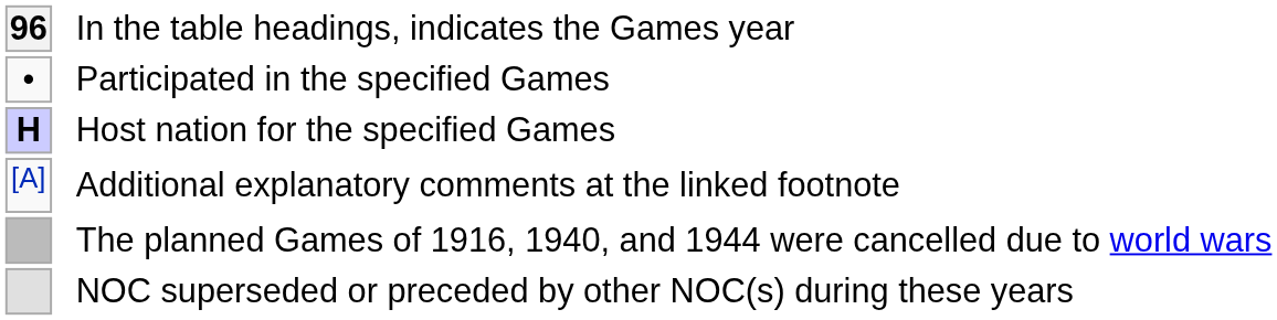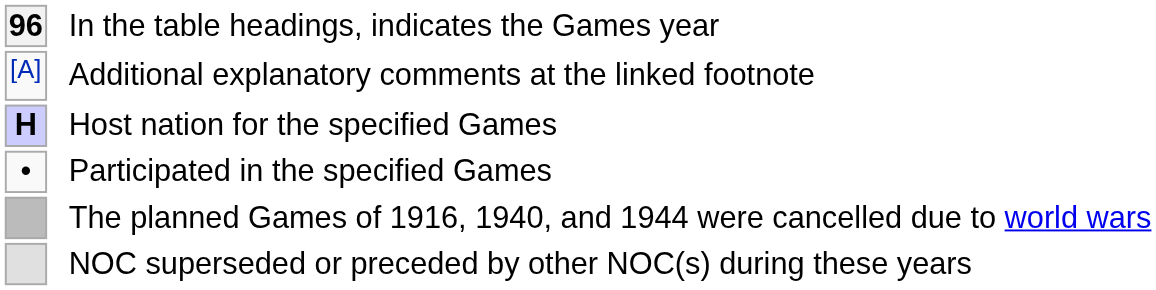 <table>
 <tr>
 <td style="background:#f2f2f2; border:1px #aaa solid; text-align:center; width:1em"><strong>96</strong></td>
 <td> </td>
 <td>In the table headings, indicates the Games year</td>
 </tr>
 <tr>
-<td style="background:#f9f9f9; border:1px #aaa solid; text-align:center; width:1em">•</td>
+<td style="background:#f9f9f9; border:1px #aaa solid; text-align:center; color:#002bb8"><sup>[A]</sup></td>
 <td></td>
-<td>Participated in the specified Games</td>
+<td>Additional explanatory comments at the linked footnote</td>
 </tr>
 <tr>
 <td style="background:#ccccff; border:1px #aaa solid; text-align:center;"><strong>H</strong></td>
 <td></td>
 <td>Host nation for the specified Games</td>
 </tr>
 <tr>
-<td style="background:#f9f9f9; border:1px #aaa solid; text-align:center; color:#002bb8"><sup>[A]</sup></td>
+<td style="background:#f9f9f9; border:1px #aaa solid; text-align:center; width:1em">•</td>
 <td></td>
-<td>Additional explanatory comments at the linked footnote</td>
+<td>Participated in the specified Games</td>
 </tr>
 <tr>
 <td style="background:#bbb; border:1px #aaa solid;"> </td>
 <td></td>
 <td>The planned Games of 1916, 1940, and 1944 were cancelled due to <a href='#'>world wars</a></td>
 </tr>
 <tr>
 <td style="background:#e0e0e0; border:1px #aaa solid;"> </td>
 <td></td>
 <td>NOC superseded or preceded by other NOC(s) during these years</td>
 </tr>
 </table>
